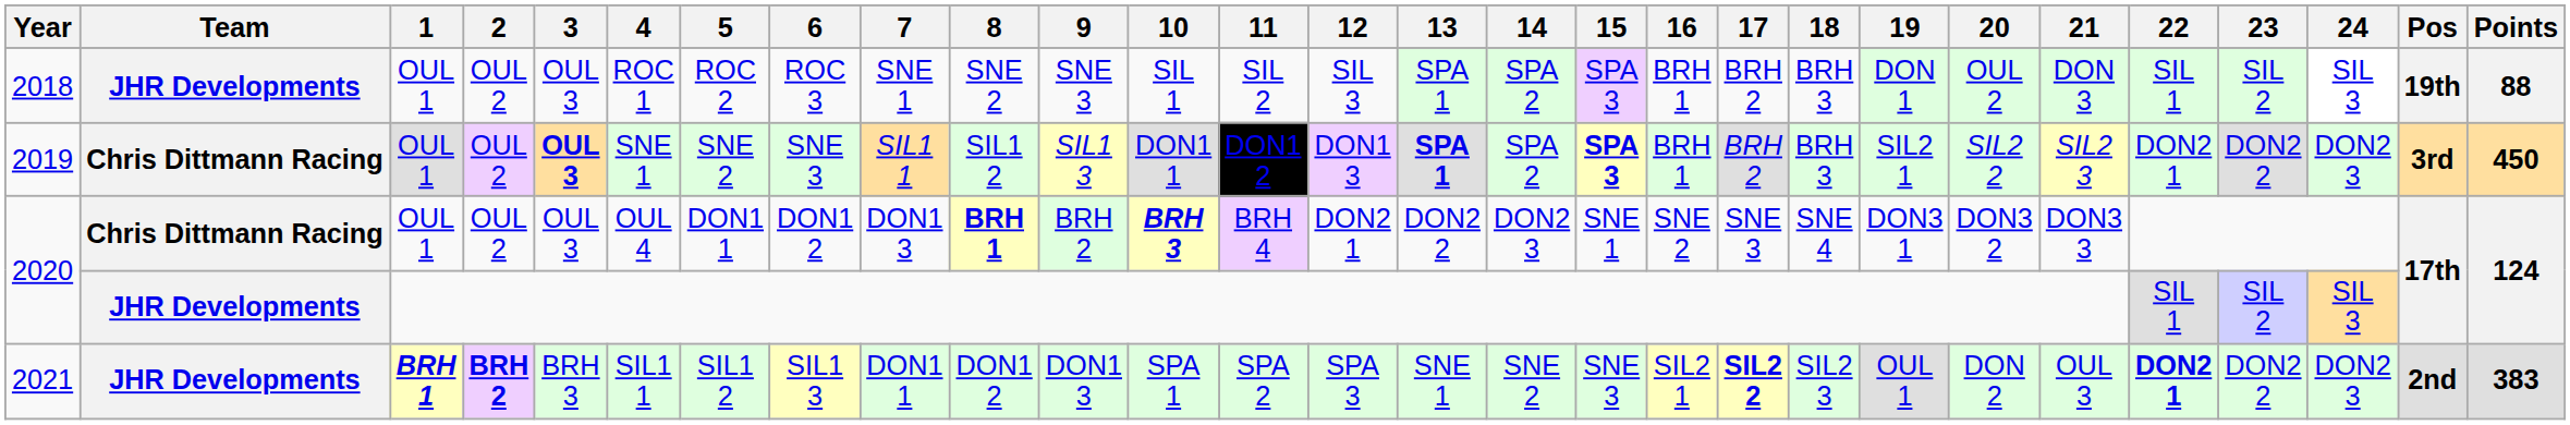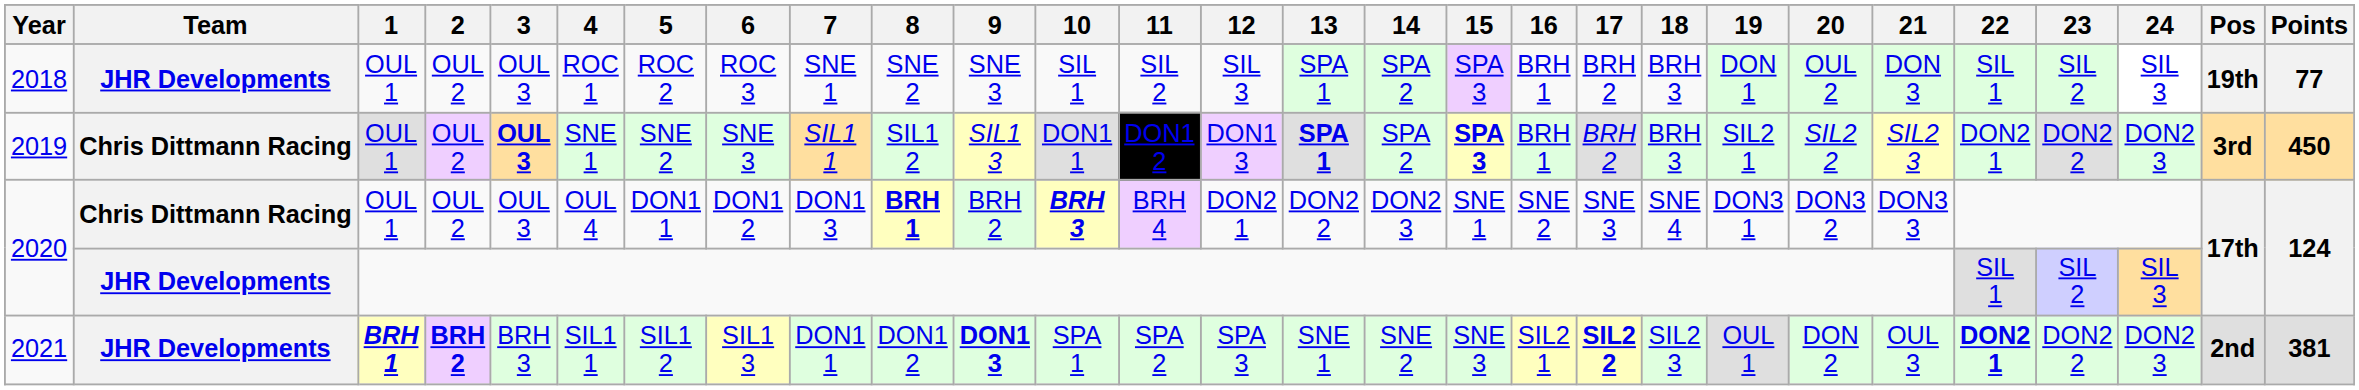 <table class="wikitable" style="text-align:center; font-size:85%">
 <tr>
 <th>Year</th>
 <th>Team</th>
 <th>1</th>
 <th>2</th>
 <th>3</th>
 <th>4</th>
 <th>5</th>
 <th>6</th>
 <th>7</th>
 <th>8</th>
 <th>9</th>
 <th>10</th>
 <th>11</th>
 <th>12</th>
 <th>13</th>
 <th>14</th>
 <th>15</th>
 <th>16</th>
 <th>17</th>
 <th>18</th>
 <th>19</th>
 <th>20</th>
 <th>21</th>
 <th>22</th>
 <th>23</th>
 <th>24</th>
 <th>Pos</th>
 <th>Points</th>
 </tr>
 <tr>
 <td><a href='#'>2018</a></td>
 <th><a href='#'>JHR Developments</a></th>
 <td style="background:#;"><a href='#'>OUL<br>1</a></td>
 <td style="background:#;"><a href='#'>OUL<br>2</a></td>
 <td style="background:#;"><a href='#'>OUL<br>3</a></td>
 <td style="background:#;"><a href='#'>ROC<br>1</a></td>
 <td style="background:#;"><a href='#'>ROC<br>2</a></td>
 <td style="background:#;"><a href='#'>ROC<br>3</a></td>
 <td style="background:#;"><a href='#'>SNE<br>1</a></td>
 <td style="background:#;"><a href='#'>SNE<br>2</a></td>
 <td style="background:#;"><a href='#'>SNE<br>3</a></td>
 <td style="background:#;"><a href='#'>SIL<br>1</a></td>
 <td style="background:#;"><a href='#'>SIL<br>2</a></td>
 <td style="background:#;"><a href='#'>SIL<br>3</a></td>
 <td style="background:#DFFFDF;"><a href='#'>SPA<br>1</a><br></td>
 <td style="background:#DFFFDF;"><a href='#'>SPA<br>2</a><br></td>
 <td style="background:#EFCFFF;"><a href='#'>SPA<br>3</a><br></td>
 <td style="background:#;"><a href='#'>BRH<br>1</a></td>
 <td style="background:#;"><a href='#'>BRH<br>2</a></td>
 <td style="background:#;"><a href='#'>BRH<br>3</a></td>
 <td style="background:#DFFFDF;"><a href='#'>DON<br>1</a><br></td>
 <td style="background:#DFFFDF;"><a href='#'>OUL<br>2</a><br></td>
 <td style="background:#DFFFDF;"><a href='#'>DON<br>3</a><br></td>
 <td style="background:#DFFFDF;"><a href='#'>SIL<br>1</a><br></td>
 <td style="background:#DFFFDF;"><a href='#'>SIL<br>2</a><br></td>
 <td style="background:#FFFFFF;"><a href='#'>SIL<br>3</a><br></td>
 <th>19th</th>
-<th>88</th>
+<th>77</th>
 </tr>
 <tr>
 <td><a href='#'>2019</a></td>
 <th nowrap>Chris Dittmann Racing</th>
 <td style="background:#DFDFDF;"><a href='#'>OUL<br>1</a><br></td>
 <td style="background:#EFCFFF;"><a href='#'>OUL<br>2</a><br></td>
 <td style="background:#FFDF9F;"><strong><a href='#'>OUL<br>3</a></strong><br></td>
 <td style="background:#DFFFDF;"><a href='#'>SNE<br>1</a><br></td>
 <td style="background:#DFFFDF;"><a href='#'>SNE<br>2</a><br></td>
 <td style="background:#DFFFDF;"><a href='#'>SNE<br>3</a><br></td>
 <td style="background:#FFDF9F;"><em><a href='#'>SIL1<br>1</a></em><br></td>
 <td style="background:#DFFFDF;"><a href='#'>SIL1<br>2</a><br></td>
 <td style="background:#FFFFBF;"><em><a href='#'>SIL1<br>3</a></em><br></td>
 <td style="background:#DFDFDF;"><a href='#'>DON1<br>1</a><br></td>
 <td style="background:#000000;color:white"><a href='#'><span>DON1<br>2</span></a><br></td>
 <td style="background:#EFCFFF;"><a href='#'>DON1<br>3</a><br></td>
 <td style="background:#DFDFDF;"><strong><a href='#'>SPA<br>1</a></strong><br></td>
 <td style="background:#DFFFDF;"><a href='#'>SPA<br>2</a><br></td>
 <td style="background:#FFFFBF;"><strong><a href='#'>SPA<br>3</a></strong><br></td>
 <td style="background:#DFFFDF;"><a href='#'>BRH<br>1</a><br></td>
 <td style="background:#DFDFDF;"><em><a href='#'>BRH<br>2</a></em><br></td>
 <td style="background:#DFFFDF;"><a href='#'>BRH<br>3</a><br></td>
 <td style="background:#DFFFDF;"><a href='#'>SIL2<br>1</a><br></td>
 <td style="background:#DFFFDF;"><em><a href='#'>SIL2<br>2</a></em><br></td>
 <td style="background:#FFFFBF;"><em><a href='#'>SIL2<br>3</a></em><br></td>
 <td style="background:#DFFFDF;"><a href='#'>DON2<br>1</a><br></td>
 <td style="background:#DFDFDF;"><a href='#'>DON2<br>2</a><br></td>
 <td style="background:#DFFFDF;"><a href='#'>DON2<br>3</a><br></td>
 <th style="background:#FFDF9F;">3rd</th>
 <th style="background:#FFDF9F;">450</th>
 </tr>
 <tr>
 <td rowspan=2><a href='#'>2020</a></td>
 <th nowrap>Chris Dittmann Racing</th>
 <td style="background:#;"><a href='#'>OUL<br>1</a></td>
 <td style="background:#;"><a href='#'>OUL<br>2</a></td>
 <td style="background:#;"><a href='#'>OUL<br>3</a></td>
 <td style="background:#;"><a href='#'>OUL<br>4</a></td>
 <td style="background:#;"><a href='#'>DON1<br>1</a></td>
 <td style="background:#;"><a href='#'>DON1<br>2</a></td>
 <td style="background:#;"><a href='#'>DON1<br>3</a></td>
 <td style="background:#FFFFBF;"><strong><a href='#'>BRH<br>1</a></strong><br></td>
 <td style="background:#DFFFDF;"><a href='#'>BRH<br>2</a><br></td>
 <td style="background:#FFFFBF;"><strong><em><a href='#'>BRH<br>3</a></em></strong><br></td>
 <td style="background:#EFCFFF;"><a href='#'>BRH<br>4</a><br></td>
 <td style="background:#;"><a href='#'>DON2<br>1</a></td>
 <td style="background:#;"><a href='#'>DON2<br>2</a></td>
 <td style="background:#;"><a href='#'>DON2<br>3</a></td>
 <td style="background:#;"><a href='#'>SNE<br>1</a></td>
 <td style="background:#;"><a href='#'>SNE<br>2</a></td>
 <td style="background:#;"><a href='#'>SNE<br>3</a></td>
 <td style="background:#;"><a href='#'>SNE<br>4</a></td>
 <td style="background:#;"><a href='#'>DON3<br>1</a></td>
 <td style="background:#;"><a href='#'>DON3<br>2</a></td>
 <td style="background:#;"><a href='#'>DON3<br>3</a></td>
 <td colspan=3></td>
 <th rowspan=2>17th</th>
 <th rowspan=2>124</th>
 </tr>
 <tr>
 <th><a href='#'>JHR Developments</a></th>
 <td colspan=21></td>
 <td style="background:#DFDFDF;"><a href='#'>SIL<br>1</a><br></td>
 <td style="background:#CFCFFF;"><a href='#'>SIL<br>2</a><br></td>
 <td style="background:#FFDF9F;"><a href='#'>SIL<br>3</a><br></td>
 </tr>
 <tr>
 <td><a href='#'>2021</a></td>
 <th><a href='#'>JHR Developments</a></th>
 <td style="background:#FFFFBF;"><strong><em><a href='#'>BRH<br>1</a></em></strong><br></td>
 <td style="background:#EFCFFF;"><strong><a href='#'>BRH<br>2</a></strong><br></td>
 <td style="background:#DFFFDF;"><a href='#'>BRH<br>3</a><br></td>
 <td style="background:#DFFFDF;"><a href='#'>SIL1<br>1</a><br></td>
 <td style="background:#DFFFDF;"><a href='#'>SIL1<br>2</a><br></td>
 <td style="background:#FFFFBF;"><a href='#'>SIL1<br>3</a><br></td>
 <td style="background:#DFFFDF;"><a href='#'>DON1<br>1</a><br></td>
 <td style="background:#DFFFDF;"><a href='#'>DON1<br>2</a><br></td>
-<td style="background:#DFFFDF;"><a href='#'>DON1<br>3</a><br></td>
+<td style="background:#DFFFDF;"><strong><a href='#'>DON1<br>3</a><br></strong></td>
 <td style="background:#DFFFDF;"><a href='#'>SPA<br>1</a><br></td>
 <td style="background:#DFFFDF;"><a href='#'>SPA<br>2</a><br></td>
 <td style="background:#DFFFDF;"><a href='#'>SPA<br>3</a><br></td>
 <td style="background:#DFFFDF;"><a href='#'>SNE<br>1</a><br></td>
 <td style="background:#DFFFDF;"><a href='#'>SNE<br>2</a><br></td>
 <td style="background:#DFFFDF;"><a href='#'>SNE<br>3</a><br></td>
 <td style="background:#FFFFBF;"><a href='#'>SIL2<br>1</a><br></td>
 <td style="background:#FFFFBF;"><strong><a href='#'>SIL2<br>2</a></strong><br></td>
 <td style="background:#DFFFDF;"><a href='#'>SIL2<br>3</a><br></td>
 <td style="background:#DFDFDF;"><a href='#'>OUL<br>1</a><br></td>
 <td style="background:#DFFFDF;"><a href='#'>DON<br>2</a><br></td>
 <td style="background:#DFFFDF;"><a href='#'>OUL<br>3</a><br></td>
 <td style="background:#DFFFDF;"><strong><a href='#'>DON2<br>1</a><br></strong></td>
 <td style="background:#DFFFDF;"><a href='#'>DON2<br>2</a><br></td>
 <td style="background:#DFFFDF;"><a href='#'>DON2<br>3</a><br></td>
 <th style="background:#DFDFDF;">2nd</th>
-<th style="background:#DFDFDF;">383</th>
+<th style="background:#DFDFDF;">381</th>
 </tr>
 </table>
